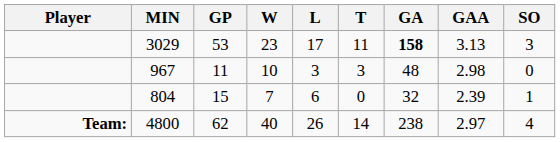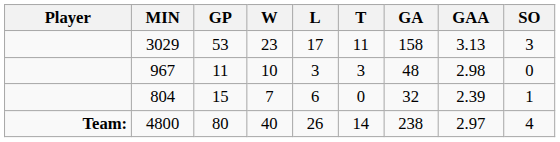 <table class="wikitable sortable" width="60%">
 <tr>
 <th bgcolor="#DDDDFF" width="10%">Player</th>
 <th width="3%" bgcolor="#DDDDFF" title="Minutes played">MIN</th>
 <th width="3%" bgcolor="#DDDDFF" title="Games played in">GP</th>
 <th width="3%" bgcolor="#DDDDFF" title="Wins">W</th>
 <th width="3%" bgcolor="#DDDDFF"title="Losses">L</th>
 <th width="3%" bgcolor="#DDDDFF" title="Ties">T</th>
 <th width="3%" bgcolor="#DDDDFF" title="Goals against">GA</th>
 <th width="3%" bgcolor="#DDDDFF" title="Goals against average">GAA</th>
 <th width="3%" bgcolor="#DDDDFF"title="Shut-outs">SO</th>
 </tr>
 <tr align="center">
 <td align="right"></td>
 <td>3029</td>
 <td>53</td>
 <td>23</td>
 <td>17</td>
 <td>11</td>
-<td><strong>158</strong></td>
+<td>158</td>
 <td>3.13</td>
 <td>3</td>
 </tr>
 <tr align="center">
 <td align="right"></td>
 <td>967</td>
 <td>11</td>
 <td>10</td>
 <td>3</td>
 <td>3</td>
 <td>48</td>
 <td>2.98</td>
 <td>0</td>
 </tr>
 <tr align="center">
 <td align="right"></td>
 <td>804</td>
 <td>15</td>
 <td>7</td>
 <td>6</td>
 <td>0</td>
 <td>32</td>
 <td>2.39</td>
 <td>1</td>
 </tr>
 <tr align="center">
 <td align="right"><strong>Team:</strong></td>
 <td>4800</td>
-<td>62</td>
+<td>80</td>
 <td>40</td>
 <td>26</td>
 <td>14</td>
 <td>238</td>
 <td>2.97</td>
 <td>4</td>
 </tr>
 </table>
